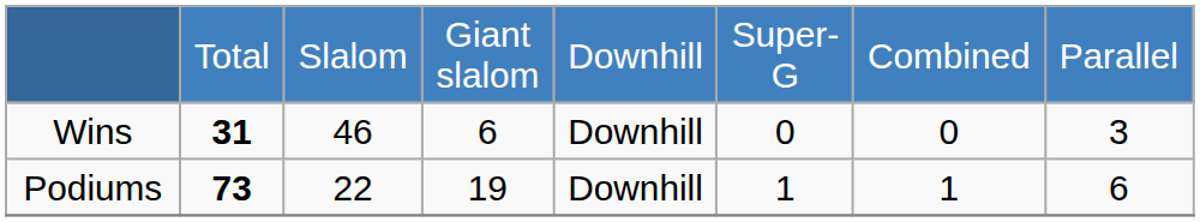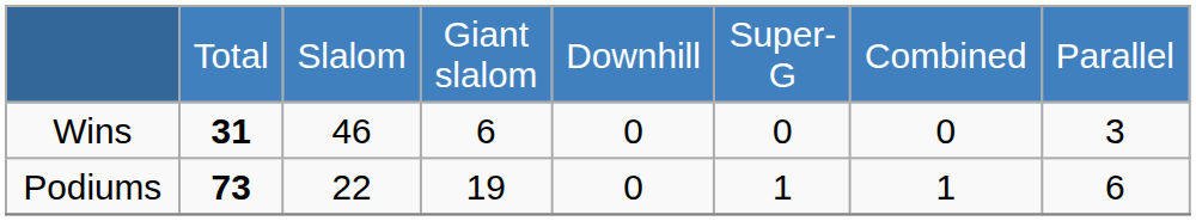 <table class="wikitable"  style="font-size:95%; text-align:center; border:gray solid 1px; width:40%;">
 <tr style="background:#369; color:white;">
 <td rowspan="2" style="width:3%;"></td>
 </tr>
 <tr style="background:#4180be; color:white;">
 <td style="width:2%;">Total</td>
 <td style="width:2%;">Slalom</td>
 <td style="width:2%;">Giant slalom</td>
 <td style="width:2%;">Downhill</td>
 <td style="width:2%;">Super-G</td>
 <td style="width:2%;">Combined</td>
 <td style="width:2%;">Parallel</td>
 </tr>
 <tr>
 <td>Wins</td>
 <td><strong>31</strong></td>
 <td>46</td>
 <td>6</td>
-<td style="width:2%;">Downhill</td>
+<td>0</td>
 <td>0</td>
 <td>0</td>
 <td>3</td>
 </tr>
 <tr>
 <td>Podiums</td>
 <td><strong>73</strong></td>
 <td>22</td>
 <td>19</td>
-<td style="width:2%;">Downhill</td>
+<td>0</td>
 <td>1</td>
 <td>1</td>
 <td>6</td>
 </tr>
 <tr>
 </tr>
 </table>
